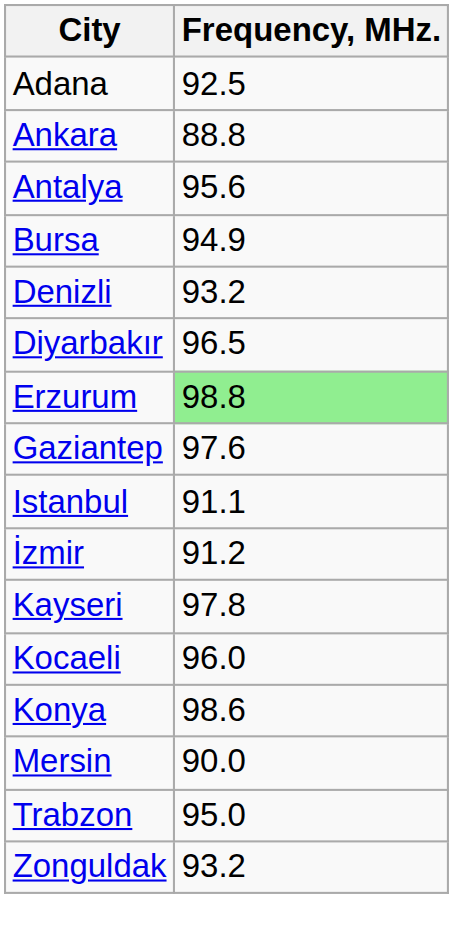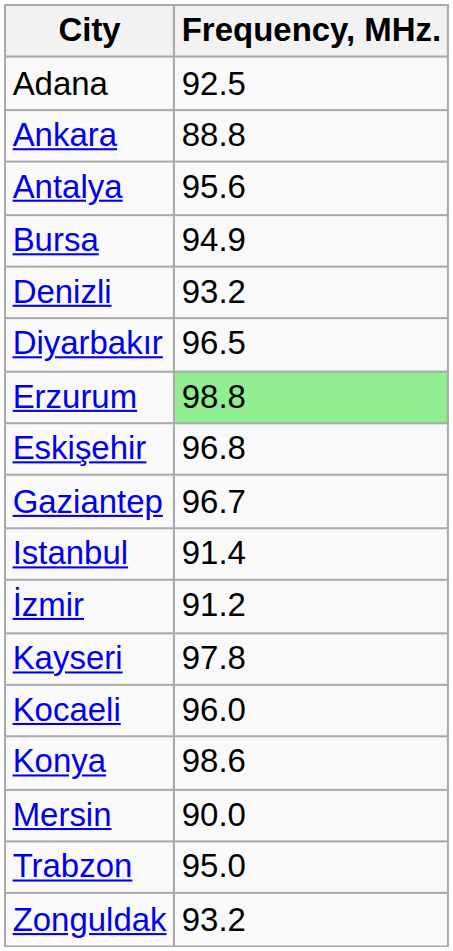 <table class="sortable wikitable">
 <tr>
 <th>City</th>
 <th>Frequency, MHz.</th>
 </tr>
 <tr>
 <td>Adana</td>
 <td>92.5</td>
 </tr>
 <tr>
 <td><a href='#'>Ankara</a></td>
 <td>88.8</td>
 </tr>
 <tr>
 <td><a href='#'>Antalya</a></td>
 <td>95.6</td>
 </tr>
 <tr>
 <td><a href='#'>Bursa</a></td>
 <td>94.9</td>
 </tr>
 <tr>
 <td><a href='#'>Denizli</a></td>
 <td>93.2</td>
 </tr>
 <tr>
 <td><a href='#'>Diyarbakır</a></td>
 <td>96.5</td>
 </tr>
 <tr>
 <td><a href='#'>Erzurum</a></td>
 <td style="background: lightgreen;">98.8</td>
 </tr>
 <tr>
+<td><a href='#'>Eskişehir</a></td>
+<td>96.8</td>
+</tr>
+<tr>
 <td><a href='#'>Gaziantep</a></td>
-<td>97.6</td>
+<td>96.7</td>
 </tr>
 <tr>
 <td><a href='#'>Istanbul</a></td>
-<td>91.1</td>
+<td>91.4</td>
 </tr>
 <tr>
 <td><a href='#'>İzmir</a></td>
 <td>91.2</td>
 </tr>
 <tr>
 <td><a href='#'>Kayseri</a></td>
 <td>97.8</td>
 </tr>
 <tr>
 <td><a href='#'>Kocaeli</a></td>
 <td>96.0</td>
 </tr>
 <tr>
 <td><a href='#'>Konya</a></td>
 <td>98.6</td>
 </tr>
 <tr>
 <td><a href='#'>Mersin</a></td>
 <td>90.0</td>
 </tr>
 <tr>
 <td><a href='#'>Trabzon</a></td>
 <td>95.0</td>
 </tr>
 <tr>
 <td><a href='#'>Zonguldak</a></td>
 <td>93.2</td>
 </tr>
 </table>
